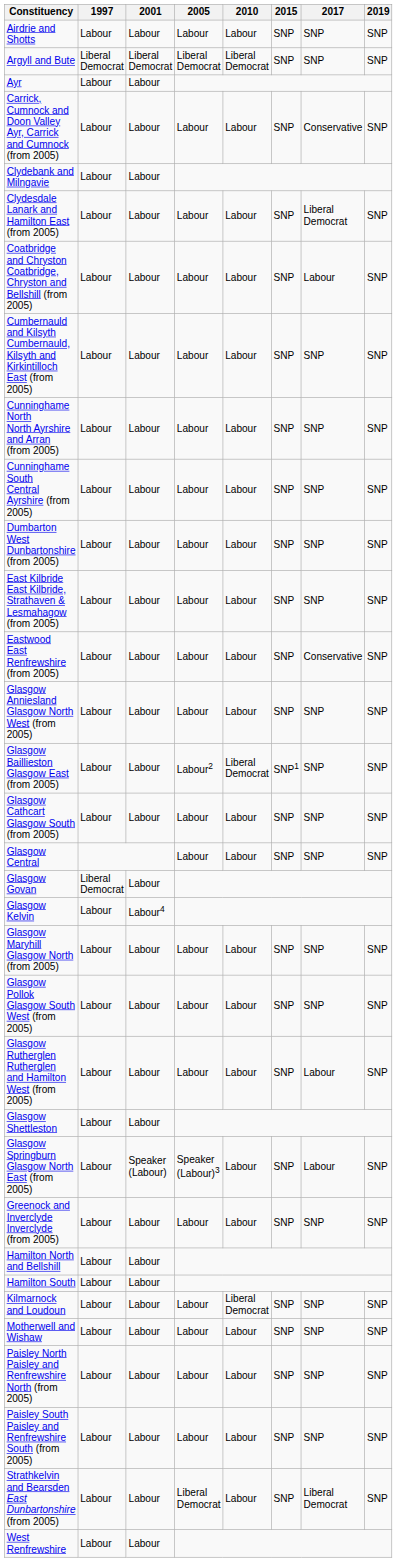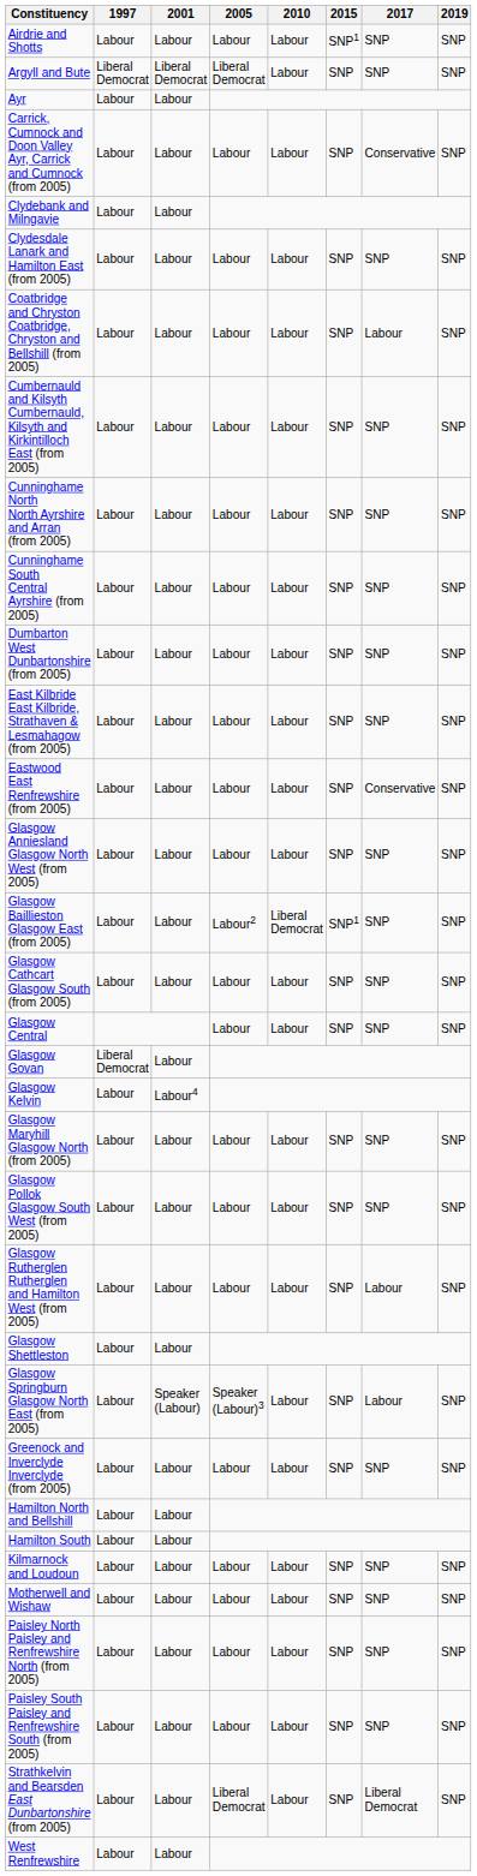 <table class="wikitable">
 <tr>
 <th>Constituency</th>
 <th>1997</th>
 <th>2001</th>
 <th>2005</th>
 <th>2010</th>
 <th>2015</th>
 <th>2017</th>
 <th>2019</th>
 </tr>
 <tr>
 <td><a href='#'>Airdrie and Shotts</a></td>
 <td bgcolor=>Labour</td>
 <td bgcolor=>Labour</td>
 <td bgcolor=>Labour</td>
 <td bgcolor=>Labour</td>
-<td bgcolor=>SNP</td>
+<td bgcolor=>SNP<sup>1</sup></td>
 <td bgcolor=>SNP</td>
 <td bgcolor=>SNP</td>
 </tr>
 <tr>
 <td><a href='#'>Argyll and Bute</a></td>
 <td bgcolor=>Liberal Democrat</td>
 <td bgcolor=>Liberal Democrat</td>
 <td bgcolor=>Liberal Democrat</td>
-<td bgcolor=>Liberal Democrat</td>
+<td bgcolor=>Labour</td>
 <td bgcolor=>SNP</td>
 <td bgcolor=>SNP</td>
 <td bgcolor=>SNP</td>
 </tr>
 <tr>
 <td><a href='#'>Ayr</a></td>
 <td bgcolor=>Labour</td>
 <td bgcolor=>Labour</td>
 <td colspan="5"></td>
 </tr>
 <tr>
 <td><a href='#'>Carrick, Cumnock and Doon Valley</a><br><a href='#'>Ayr, Carrick and Cumnock</a> (from 2005)</td>
 <td bgcolor=>Labour</td>
 <td bgcolor=>Labour</td>
 <td bgcolor=>Labour</td>
 <td bgcolor=>Labour</td>
 <td bgcolor=>SNP</td>
 <td bgcolor=>Conservative</td>
 <td bgcolor=>SNP</td>
 </tr>
 <tr>
 <td><a href='#'>Clydebank and Milngavie</a></td>
 <td bgcolor=>Labour</td>
 <td bgcolor=>Labour</td>
 <td colspan="5"></td>
 </tr>
 <tr>
 <td><a href='#'>Clydesdale</a><br><a href='#'>Lanark and Hamilton East</a> (from 2005)</td>
 <td bgcolor=>Labour</td>
 <td bgcolor=>Labour</td>
 <td bgcolor=>Labour</td>
 <td bgcolor=>Labour</td>
 <td bgcolor=>SNP</td>
-<td bgcolor=>Liberal Democrat</td>
+<td bgcolor=>SNP</td>
 <td bgcolor=>SNP</td>
 </tr>
 <tr>
 <td><a href='#'>Coatbridge and Chryston</a><br><a href='#'>Coatbridge, Chryston and Bellshill</a> (from 2005)</td>
 <td bgcolor=>Labour</td>
 <td bgcolor=>Labour</td>
 <td bgcolor=>Labour</td>
 <td bgcolor=>Labour</td>
 <td bgcolor=>SNP</td>
 <td bgcolor=>Labour</td>
 <td bgcolor=>SNP</td>
 </tr>
 <tr>
 <td><a href='#'>Cumbernauld and Kilsyth</a><br><a href='#'>Cumbernauld, Kilsyth and Kirkintilloch East</a> (from 2005)</td>
 <td bgcolor=>Labour</td>
 <td bgcolor=>Labour</td>
 <td bgcolor=>Labour</td>
 <td bgcolor=>Labour</td>
 <td bgcolor=>SNP</td>
 <td bgcolor=>SNP</td>
 <td bgcolor=>SNP</td>
 </tr>
 <tr>
 <td><a href='#'>Cunninghame North</a><br><a href='#'>North Ayrshire and Arran</a> (from 2005)</td>
 <td bgcolor=>Labour</td>
 <td bgcolor=>Labour</td>
 <td bgcolor=>Labour</td>
 <td bgcolor=>Labour</td>
 <td bgcolor=>SNP</td>
 <td bgcolor=>SNP</td>
 <td bgcolor=>SNP</td>
 </tr>
 <tr>
 <td><a href='#'>Cunninghame South</a><br><a href='#'>Central Ayrshire</a> (from 2005)</td>
 <td bgcolor=>Labour</td>
 <td bgcolor=>Labour</td>
 <td bgcolor=>Labour</td>
 <td bgcolor=>Labour</td>
 <td bgcolor=>SNP</td>
 <td bgcolor=>SNP</td>
 <td bgcolor=>SNP</td>
 </tr>
 <tr>
 <td><a href='#'>Dumbarton</a><br><a href='#'>West Dunbartonshire</a> (from 2005)</td>
 <td bgcolor=>Labour</td>
 <td bgcolor=>Labour</td>
 <td bgcolor=>Labour</td>
 <td bgcolor=>Labour</td>
 <td bgcolor=>SNP</td>
 <td bgcolor=>SNP</td>
 <td bgcolor=>SNP</td>
 </tr>
 <tr>
 <td><a href='#'>East Kilbride</a><br><a href='#'>East Kilbride, Strathaven & Lesmahagow</a> (from 2005)</td>
 <td bgcolor=>Labour</td>
 <td bgcolor=>Labour</td>
 <td bgcolor=>Labour</td>
 <td bgcolor=>Labour</td>
 <td bgcolor=>SNP</td>
 <td bgcolor=>SNP</td>
 <td bgcolor=>SNP</td>
 </tr>
 <tr>
 <td><a href='#'>Eastwood</a><br><a href='#'>East Renfrewshire</a> (from 2005)</td>
 <td bgcolor=>Labour</td>
 <td bgcolor=>Labour</td>
 <td bgcolor=>Labour</td>
 <td bgcolor=>Labour</td>
 <td bgcolor=>SNP</td>
 <td bgcolor=>Conservative</td>
 <td bgcolor=>SNP</td>
 </tr>
 <tr>
 <td><a href='#'>Glasgow Anniesland</a><br><a href='#'>Glasgow North West</a> (from 2005)</td>
 <td bgcolor=>Labour</td>
 <td bgcolor=>Labour</td>
 <td bgcolor=>Labour</td>
 <td bgcolor=>Labour</td>
 <td bgcolor=>SNP</td>
 <td bgcolor=>SNP</td>
 <td bgcolor=>SNP</td>
 </tr>
 <tr>
 <td><a href='#'>Glasgow Baillieston</a><br><a href='#'>Glasgow East</a> (from 2005)</td>
 <td bgcolor=>Labour</td>
 <td bgcolor=>Labour</td>
 <td bgcolor=>Labour<sup>2</sup></td>
 <td bgcolor=>Liberal Democrat</td>
 <td bgcolor=>SNP<sup>1</sup></td>
 <td bgcolor=>SNP</td>
 <td bgcolor=>SNP</td>
 </tr>
 <tr>
 <td><a href='#'>Glasgow Cathcart</a><br><a href='#'>Glasgow South</a> (from 2005)</td>
 <td bgcolor=>Labour</td>
 <td bgcolor=>Labour</td>
 <td bgcolor=>Labour</td>
 <td bgcolor=>Labour</td>
 <td bgcolor=>SNP</td>
 <td bgcolor=>SNP</td>
 <td bgcolor=>SNP</td>
 </tr>
 <tr>
 <td><a href='#'>Glasgow Central</a></td>
 <td colspan="2"></td>
 <td bgcolor=>Labour</td>
 <td bgcolor=>Labour</td>
 <td bgcolor=>SNP</td>
 <td bgcolor=>SNP</td>
 <td bgcolor=>SNP</td>
 </tr>
 <tr>
 <td><a href='#'>Glasgow Govan</a></td>
 <td bgcolor=>Liberal Democrat</td>
 <td bgcolor=>Labour</td>
 <td colspan="5"></td>
 </tr>
 <tr>
 <td><a href='#'>Glasgow Kelvin</a></td>
 <td bgcolor=>Labour</td>
 <td bgcolor=>Labour<sup>4</sup></td>
 <td colspan="5"></td>
 </tr>
 <tr>
 <td><a href='#'>Glasgow Maryhill</a><br><a href='#'>Glasgow North</a> (from 2005)</td>
 <td bgcolor=>Labour</td>
 <td bgcolor=>Labour</td>
 <td bgcolor=>Labour</td>
 <td bgcolor=>Labour</td>
 <td bgcolor=>SNP</td>
 <td bgcolor=>SNP</td>
 <td bgcolor=>SNP</td>
 </tr>
 <tr>
 <td><a href='#'>Glasgow Pollok</a><br><a href='#'>Glasgow South West</a> (from 2005)</td>
 <td bgcolor=>Labour</td>
 <td bgcolor=>Labour</td>
 <td bgcolor=>Labour</td>
 <td bgcolor=>Labour</td>
 <td bgcolor=>SNP</td>
 <td bgcolor=>SNP</td>
 <td bgcolor=>SNP</td>
 </tr>
 <tr>
 <td><a href='#'>Glasgow Rutherglen</a><br><a href='#'>Rutherglen and Hamilton West</a> (from 2005)</td>
 <td bgcolor=>Labour</td>
 <td bgcolor=>Labour</td>
 <td bgcolor=>Labour</td>
 <td bgcolor=>Labour</td>
 <td bgcolor=>SNP</td>
 <td bgcolor=>Labour</td>
 <td bgcolor=>SNP</td>
 </tr>
 <tr>
 <td><a href='#'>Glasgow Shettleston</a></td>
 <td bgcolor=>Labour</td>
 <td bgcolor=>Labour</td>
 <td colspan="5"></td>
 </tr>
 <tr>
 <td><a href='#'>Glasgow Springburn</a><br><a href='#'>Glasgow North East</a> (from 2005)</td>
 <td bgcolor=>Labour</td>
 <td>Speaker (Labour)</td>
 <td>Speaker (Labour)<sup>3</sup></td>
 <td bgcolor=>Labour</td>
 <td bgcolor=>SNP</td>
 <td bgcolor=>Labour</td>
 <td bgcolor=>SNP</td>
 </tr>
 <tr>
 <td><a href='#'>Greenock and Inverclyde</a><br><a href='#'>Inverclyde</a> (from 2005)</td>
 <td bgcolor=>Labour</td>
 <td bgcolor=>Labour</td>
 <td bgcolor=>Labour</td>
 <td bgcolor=>Labour</td>
 <td bgcolor=>SNP</td>
 <td bgcolor=>SNP</td>
 <td bgcolor=>SNP</td>
 </tr>
 <tr>
 <td><a href='#'>Hamilton North and Bellshill</a></td>
 <td bgcolor=>Labour</td>
 <td bgcolor=>Labour</td>
 <td colspan="5"></td>
 </tr>
 <tr>
 <td><a href='#'>Hamilton South</a></td>
 <td bgcolor=>Labour</td>
 <td bgcolor=>Labour</td>
 <td colspan="5"></td>
 </tr>
 <tr>
 <td><a href='#'>Kilmarnock and Loudoun</a></td>
 <td bgcolor=>Labour</td>
 <td bgcolor=>Labour</td>
 <td bgcolor=>Labour</td>
-<td bgcolor=>Liberal Democrat</td>
+<td bgcolor=>Labour</td>
 <td bgcolor=>SNP</td>
 <td bgcolor=>SNP</td>
 <td bgcolor=>SNP</td>
 </tr>
 <tr>
 <td><a href='#'>Motherwell and Wishaw</a></td>
 <td bgcolor=>Labour</td>
 <td bgcolor=>Labour</td>
 <td bgcolor=>Labour</td>
 <td bgcolor=>Labour</td>
 <td bgcolor=>SNP</td>
 <td bgcolor=>SNP</td>
 <td bgcolor=>SNP</td>
 </tr>
 <tr>
 <td><a href='#'>Paisley North</a><br><a href='#'>Paisley and Renfrewshire North</a> (from 2005)</td>
 <td bgcolor=>Labour</td>
 <td bgcolor=>Labour</td>
 <td bgcolor=>Labour</td>
 <td bgcolor=>Labour</td>
 <td bgcolor=>SNP</td>
 <td bgcolor=>SNP</td>
 <td bgcolor=>SNP</td>
 </tr>
 <tr>
 <td><a href='#'>Paisley South</a><br><a href='#'>Paisley and Renfrewshire South</a> (from 2005)</td>
 <td bgcolor=>Labour</td>
 <td bgcolor=>Labour</td>
 <td bgcolor=>Labour</td>
 <td bgcolor=>Labour</td>
 <td bgcolor=>SNP</td>
 <td bgcolor=>SNP</td>
 <td bgcolor=>SNP</td>
 </tr>
 <tr>
 <td><a href='#'>Strathkelvin and Bearsden</a><br><em><a href='#'>East Dunbartonshire</a></em> (from 2005)</td>
 <td bgcolor=>Labour</td>
 <td bgcolor=>Labour</td>
 <td bgcolor=>Liberal Democrat</td>
 <td bgcolor=>Labour</td>
 <td bgcolor=>SNP</td>
 <td bgcolor=>Liberal Democrat</td>
 <td bgcolor=>SNP</td>
 </tr>
 <tr>
 <td><a href='#'>West Renfrewshire</a></td>
 <td bgcolor=>Labour</td>
 <td bgcolor=>Labour</td>
 <td colspan="5"></td>
 </tr>
 </table>
